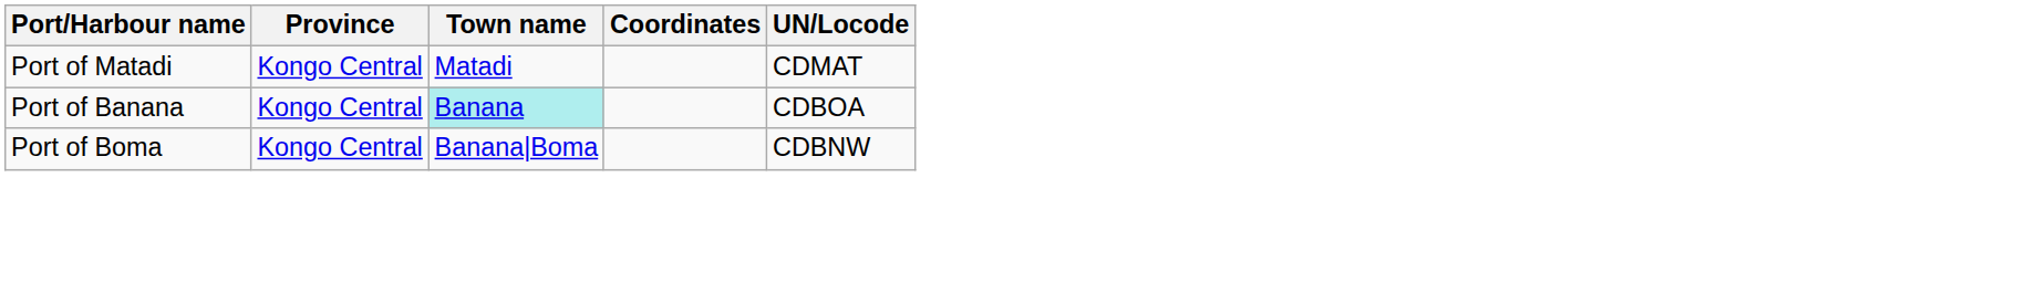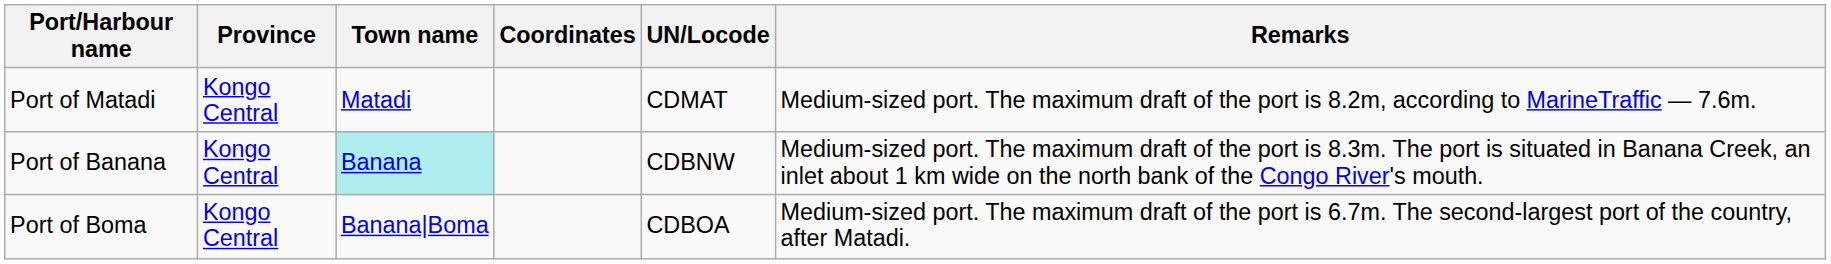 <table class="wikitable sortable">
 <tr>
 <th>Port/Harbour name</th>
 <th>Province</th>
 <th>Town name</th>
 <th>Coordinates</th>
 <th>UN/Locode</th>
+<th>Remarks</th>
 </tr>
 <tr>
 <td>Port of Matadi</td>
 <td><a href='#'>Kongo Central</a></td>
 <td><a href='#'>Matadi</a></td>
 <td></td>
 <td>CDMAT</td>
+<td>Medium-sized port. The maximum draft of the port is 8.2m, according to <a href='#'>MarineTraffic</a> ― 7.6m.</td>
 </tr>
 <tr>
 <td>Port of Banana</td>
 <td><a href='#'>Kongo Central</a></td>
 <td style="background: paleturquoise;"><a href='#'>Banana</a></td>
 <td></td>
-<td>CDBOA</td>
+<td>CDBNW</td>
+<td>Medium-sized port. The maximum draft of the port is 8.3m. The port is situated in Banana Creek, an inlet about 1 km wide on the north bank of the <a href='#'>Congo River</a>'s mouth.</td>
 </tr>
 <tr>
 <td>Port of Boma</td>
 <td><a href='#'>Kongo Central</a></td>
 <td><a href='#'>Banana|Boma</a></td>
 <td></td>
-<td>CDBNW</td>
+<td>CDBOA</td>
+<td>Medium-sized port. The maximum draft of the port is 6.7m. The second-largest port of the country, after Matadi.</td>
 </tr>
 </table>
